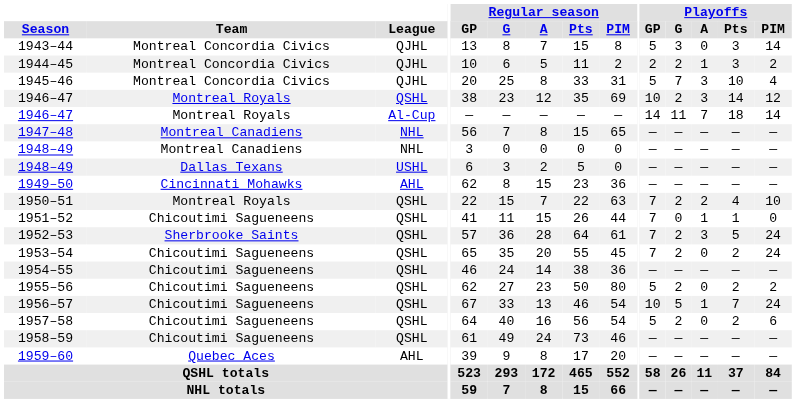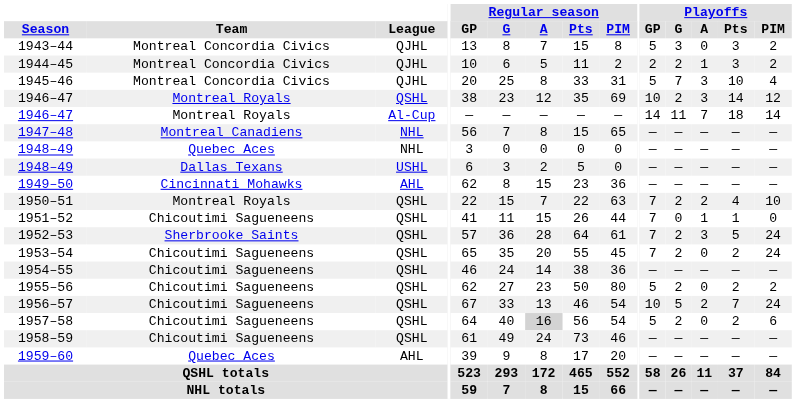 <table border="0" cellpadding="1" cellspacing="0" style="text-align:center; width:60em">
 <tr bgcolor="#e0e0e0">
 <th colspan="3" bgcolor="#ffffff"></th>
 <th rowspan="100" bgcolor="#ffffff"></th>
 <th colspan="5"><a href='#'>Regular season</a></th>
 <th rowspan="100" bgcolor="#ffffff"></th>
 <th colspan="5"><a href='#'>Playoffs</a></th>
 </tr>
 <tr bgcolor="#e0e0e0">
 <th><a href='#'>Season</a></th>
 <th>Team</th>
 <th>League</th>
 <th>GP</th>
 <th><a href='#'>G</a></th>
 <th><a href='#'>A</a></th>
 <th><a href='#'>Pts</a></th>
 <th><a href='#'>PIM</a></th>
 <th>GP</th>
 <th>G</th>
 <th>A</th>
 <th>Pts</th>
 <th>PIM</th>
 </tr>
 <tr>
 <td>1943–44</td>
 <td>Montreal Concordia Civics</td>
 <td>QJHL</td>
 <td>13</td>
 <td>8</td>
 <td>7</td>
 <td>15</td>
 <td>8</td>
 <td>5</td>
 <td>3</td>
 <td>0</td>
 <td>3</td>
-<td>14</td>
+<td>2</td>
 </tr>
 <tr bgcolor="#f0f0f0">
 <td>1944–45</td>
 <td>Montreal Concordia Civics</td>
 <td>QJHL</td>
 <td>10</td>
 <td>6</td>
 <td>5</td>
 <td>11</td>
 <td>2</td>
 <td>2</td>
 <td>2</td>
 <td>1</td>
 <td>3</td>
 <td>2</td>
 </tr>
 <tr>
 <td>1945–46</td>
 <td>Montreal Concordia Civics</td>
 <td>QJHL</td>
 <td>20</td>
 <td>25</td>
 <td>8</td>
 <td>33</td>
 <td>31</td>
 <td>5</td>
 <td>7</td>
 <td>3</td>
 <td>10</td>
 <td>4</td>
 </tr>
 <tr bgcolor="#f0f0f0">
 <td>1946–47</td>
 <td><a href='#'>Montreal Royals</a></td>
 <td><a href='#'>QSHL</a></td>
 <td>38</td>
 <td>23</td>
 <td>12</td>
 <td>35</td>
 <td>69</td>
 <td>10</td>
 <td>2</td>
 <td>3</td>
 <td>14</td>
 <td>12</td>
 </tr>
 <tr>
 <td><a href='#'>1946–47</a></td>
 <td>Montreal Royals</td>
 <td><a href='#'>Al-Cup</a></td>
 <td>—</td>
 <td>—</td>
 <td>—</td>
 <td>—</td>
 <td>—</td>
 <td>14</td>
 <td>11</td>
 <td>7</td>
 <td>18</td>
 <td>14</td>
 </tr>
 <tr bgcolor="#f0f0f0">
 <td><a href='#'>1947–48</a></td>
 <td><a href='#'>Montreal Canadiens</a></td>
 <td><a href='#'>NHL</a></td>
 <td>56</td>
 <td>7</td>
 <td>8</td>
 <td>15</td>
 <td>65</td>
 <td>—</td>
 <td>—</td>
 <td>—</td>
 <td>—</td>
 <td>—</td>
 </tr>
 <tr>
 <td><a href='#'>1948–49</a></td>
-<td>Montreal Canadiens</td>
+<td><a href='#'>Quebec Aces</a></td>
 <td>NHL</td>
 <td>3</td>
 <td>0</td>
 <td>0</td>
 <td>0</td>
 <td>0</td>
 <td>—</td>
 <td>—</td>
 <td>—</td>
 <td>—</td>
 <td>—</td>
 </tr>
 <tr bgcolor="#f0f0f0">
 <td><a href='#'>1948–49</a></td>
 <td><a href='#'>Dallas Texans</a></td>
 <td><a href='#'>USHL</a></td>
 <td>6</td>
 <td>3</td>
 <td>2</td>
 <td>5</td>
 <td>0</td>
 <td>—</td>
 <td>—</td>
 <td>—</td>
 <td>—</td>
 <td>—</td>
 </tr>
 <tr>
 <td><a href='#'>1949–50</a></td>
 <td><a href='#'>Cincinnati Mohawks</a></td>
 <td><a href='#'>AHL</a></td>
 <td>62</td>
 <td>8</td>
 <td>15</td>
 <td>23</td>
 <td>36</td>
 <td>—</td>
 <td>—</td>
 <td>—</td>
 <td>—</td>
 <td>—</td>
 </tr>
 <tr bgcolor="#f0f0f0">
 <td>1950–51</td>
 <td>Montreal Royals</td>
 <td>QSHL</td>
 <td>22</td>
 <td>15</td>
 <td>7</td>
 <td>22</td>
 <td>63</td>
 <td>7</td>
 <td>2</td>
 <td>2</td>
 <td>4</td>
 <td>10</td>
 </tr>
 <tr>
 <td>1951–52</td>
 <td>Chicoutimi Sagueneens</td>
 <td>QSHL</td>
 <td>41</td>
 <td>11</td>
 <td>15</td>
 <td>26</td>
 <td>44</td>
 <td>7</td>
 <td>0</td>
 <td>1</td>
 <td>1</td>
 <td>0</td>
 </tr>
 <tr bgcolor="#f0f0f0">
 <td>1952–53</td>
 <td><a href='#'>Sherbrooke Saints</a></td>
 <td>QSHL</td>
 <td>57</td>
 <td>36</td>
 <td>28</td>
 <td>64</td>
 <td>61</td>
 <td>7</td>
 <td>2</td>
 <td>3</td>
 <td>5</td>
 <td>24</td>
 </tr>
 <tr>
 <td>1953–54</td>
 <td>Chicoutimi Sagueneens</td>
 <td>QSHL</td>
 <td>65</td>
 <td>35</td>
 <td>20</td>
 <td>55</td>
 <td>45</td>
 <td>7</td>
 <td>2</td>
 <td>0</td>
 <td>2</td>
 <td>24</td>
 </tr>
 <tr bgcolor="#f0f0f0">
 <td>1954–55</td>
 <td>Chicoutimi Sagueneens</td>
 <td>QSHL</td>
 <td>46</td>
 <td>24</td>
 <td>14</td>
 <td>38</td>
 <td>36</td>
 <td>—</td>
 <td>—</td>
 <td>—</td>
 <td>—</td>
 <td>—</td>
 </tr>
 <tr>
 <td>1955–56</td>
 <td>Chicoutimi Sagueneens</td>
 <td>QSHL</td>
 <td>62</td>
 <td>27</td>
 <td>23</td>
 <td>50</td>
 <td>80</td>
 <td>5</td>
 <td>2</td>
 <td>0</td>
 <td>2</td>
 <td>2</td>
 </tr>
 <tr bgcolor="#f0f0f0">
 <td>1956–57</td>
 <td>Chicoutimi Sagueneens</td>
 <td>QSHL</td>
 <td>67</td>
 <td>33</td>
 <td>13</td>
 <td>46</td>
 <td>54</td>
 <td>10</td>
 <td>5</td>
-<td>1</td>
+<td>2</td>
 <td>7</td>
 <td>24</td>
 </tr>
 <tr>
 <td>1957–58</td>
 <td>Chicoutimi Sagueneens</td>
 <td>QSHL</td>
 <td>64</td>
 <td>40</td>
-<td>16</td>
+<td style="background: lightgrey;">16</td>
 <td>56</td>
 <td>54</td>
 <td>5</td>
 <td>2</td>
 <td>0</td>
 <td>2</td>
 <td>6</td>
 </tr>
 <tr bgcolor="#f0f0f0">
 <td>1958–59</td>
 <td>Chicoutimi Sagueneens</td>
 <td>QSHL</td>
 <td>61</td>
 <td>49</td>
 <td>24</td>
 <td>73</td>
 <td>46</td>
 <td>—</td>
 <td>—</td>
 <td>—</td>
 <td>—</td>
 <td>—</td>
 </tr>
 <tr>
 <td><a href='#'>1959–60</a></td>
 <td><a href='#'>Quebec Aces</a></td>
 <td>AHL</td>
 <td>39</td>
 <td>9</td>
 <td>8</td>
 <td>17</td>
 <td>20</td>
 <td>—</td>
 <td>—</td>
 <td>—</td>
 <td>—</td>
 <td>—</td>
 </tr>
 <tr bgcolor="#e0e0e0">
 <th colspan="3">QSHL totals</th>
 <th>523</th>
 <th>293</th>
 <th>172</th>
 <th>465</th>
 <th>552</th>
 <th>58</th>
 <th>26</th>
 <th>11</th>
 <th>37</th>
 <th>84</th>
 </tr>
 <tr bgcolor="#e0e0e0">
 <th colspan="3">NHL totals</th>
 <th>59</th>
 <th>7</th>
 <th>8</th>
 <th>15</th>
 <th>66</th>
 <th>—</th>
 <th>—</th>
 <th>—</th>
 <th>—</th>
 <th>—</th>
 </tr>
 </table>
